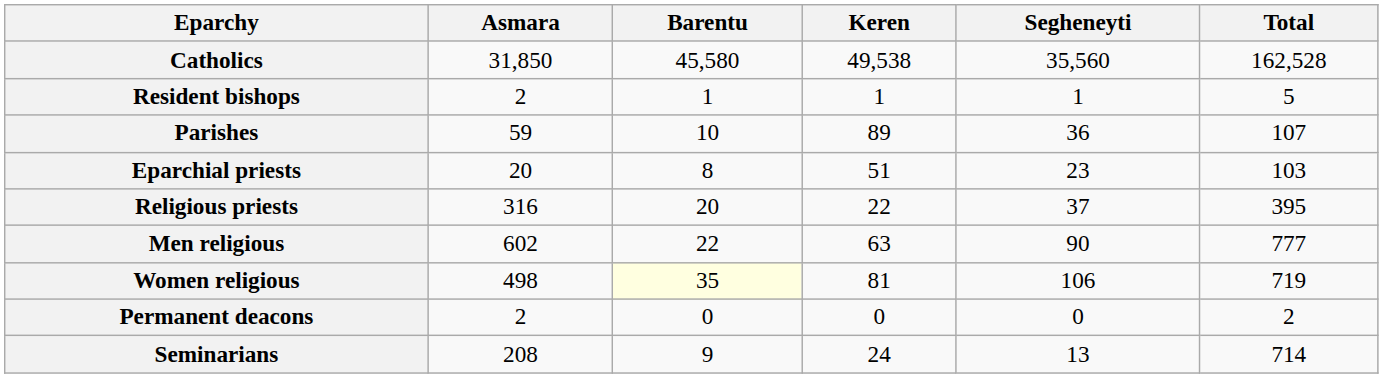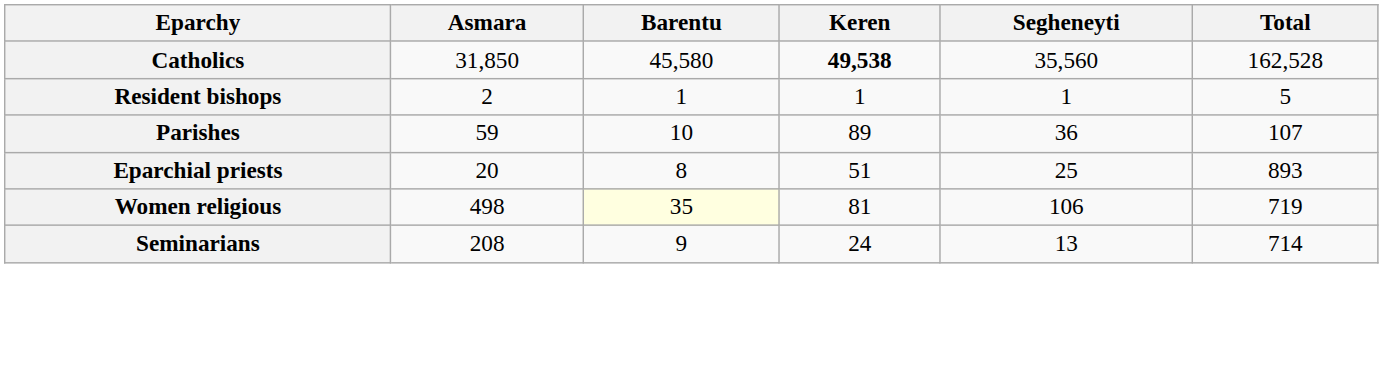 <table class="wikitable" style="width: 75%; text-align: center;">
 <tr>
 <th>Eparchy</th>
 <th>Asmara</th>
 <th>Barentu</th>
 <th>Keren</th>
 <th>Segheneyti</th>
 <th>Total</th>
 </tr>
 <tr>
 <th>Catholics</th>
 <td>31,850</td>
 <td>45,580</td>
-<td>49,538</td>
+<td><strong>49,538</strong></td>
 <td>35,560</td>
 <td>162,528</td>
 </tr>
 <tr>
 <th>Resident bishops</th>
 <td>2</td>
 <td>1</td>
 <td>1</td>
 <td>1</td>
 <td>5</td>
 </tr>
 <tr>
 <th>Parishes</th>
 <td>59</td>
 <td>10</td>
 <td>89</td>
 <td>36</td>
 <td>107</td>
 </tr>
 <tr>
 <th>Eparchial priests</th>
 <td>20</td>
 <td>8</td>
 <td>51</td>
-<td>23</td>
-<td>103</td>
-</tr>
-<tr>
-<th>Religious priests</th>
-<td>316</td>
-<td>20</td>
-<td>22</td>
-<td>37</td>
-<td>395</td>
-</tr>
-<tr>
-<th>Men religious</th>
-<td>602</td>
-<td>22</td>
-<td>63</td>
-<td>90</td>
-<td>777</td>
+<td>25</td>
+<td>893</td>
 </tr>
 <tr>
 <th>Women religious</th>
 <td>498</td>
 <td style="background: lightyellow;">35</td>
 <td>81</td>
 <td>106</td>
 <td>719</td>
 </tr>
 <tr>
-<th>Permanent deacons</th>
-<td>2</td>
-<td>0</td>
-<td>0</td>
-<td>0</td>
-<td>2</td>
-</tr>
-<tr>
 <th>Seminarians</th>
 <td>208</td>
 <td>9</td>
 <td>24</td>
 <td>13</td>
 <td>714</td>
 </tr>
 </table>
